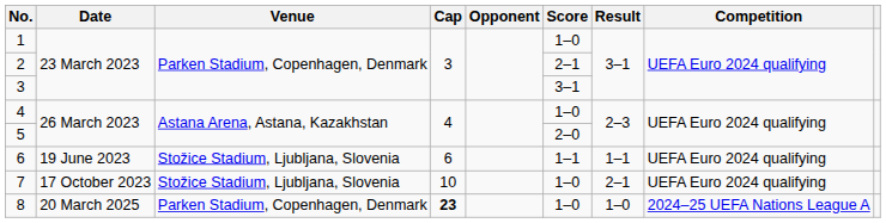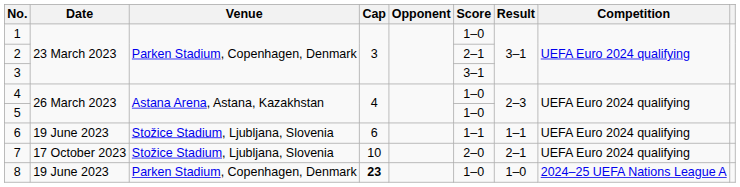 <table class="wikitable">
 <tr>
 <th scope="col">No.</th>
 <th scope="col">Date</th>
 <th scope="col">Venue</th>
 <th scope="col">Cap</th>
 <th scope="col">Opponent</th>
 <th scope="col">Score</th>
 <th scope="col">Result</th>
 <th scope="col">Competition</th>
 <th scope="col" class="unsortable"></th>
 </tr>
 <tr>
 <td align="center">1</td>
 <td rowspan="3">23 March 2023</td>
 <td rowspan="3"><a href='#'>Parken Stadium</a>, Copenhagen, Denmark</td>
 <td rowspan="3" align="center">3</td>
 <td rowspan="3"></td>
 <td align="center">1–0</td>
 <td rowspan="3" align="center">3–1</td>
 <td rowspan="3"><a href='#'>UEFA Euro 2024 qualifying</a></td>
 <td rowspan="3" align="center"></td>
 </tr>
 <tr>
 <td align="center">2</td>
 <td align="center">2–1</td>
 </tr>
 <tr>
 <td align="center">3</td>
 <td align="center">3–1</td>
 </tr>
 <tr>
 <td align="center">4</td>
 <td rowspan="2">26 March 2023</td>
 <td rowspan="2"><a href='#'>Astana Arena</a>, Astana, Kazakhstan</td>
 <td rowspan="2" align="center">4</td>
 <td rowspan="2"></td>
 <td align="center">1–0</td>
 <td rowspan="2" align="center">2–3</td>
 <td rowspan="2">UEFA Euro 2024 qualifying</td>
 <td rowspan="2" align="center"></td>
 </tr>
 <tr>
 <td align="center">5</td>
-<td align="center">2–0</td>
+<td align="center">1–0</td>
 </tr>
 <tr>
 <td align="center">6</td>
 <td>19 June 2023</td>
 <td><a href='#'>Stožice Stadium</a>, Ljubljana, Slovenia</td>
 <td align="center">6</td>
 <td></td>
 <td align="center">1–1</td>
 <td align="center">1–1</td>
 <td>UEFA Euro 2024 qualifying</td>
 <td align="center"></td>
 </tr>
 <tr>
 <td align="center">7</td>
 <td>17 October 2023</td>
 <td><a href='#'>Stožice Stadium</a>, Ljubljana, Slovenia</td>
 <td align="center">10</td>
 <td></td>
-<td align="center">1–0</td>
+<td align="center">2–0</td>
 <td align="center">2–1</td>
 <td>UEFA Euro 2024 qualifying</td>
 <td align="center"></td>
 </tr>
 <tr>
 <td align="center">8</td>
-<td>20 March 2025</td>
+<td>19 June 2023</td>
 <td><a href='#'>Parken Stadium</a>, Copenhagen, Denmark</td>
 <td align="center"><strong>23</strong></td>
 <td></td>
 <td align="center">1–0</td>
 <td align="center">1–0</td>
 <td><a href='#'>2024–25 UEFA Nations League A</a></td>
 <td align="center"></td>
 </tr>
 </table>
